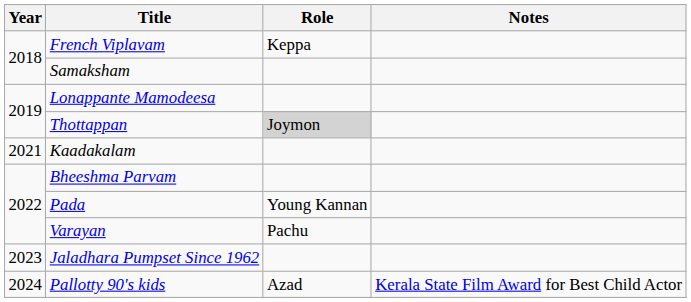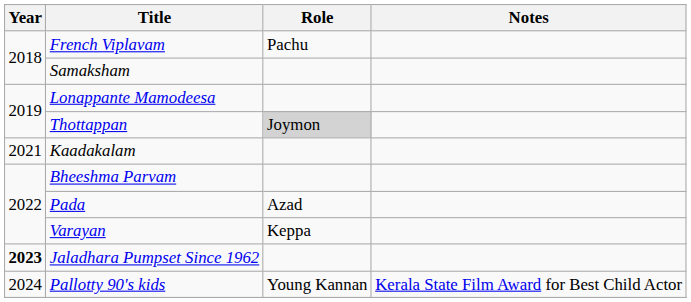 <table class="wikitable sortable">
 <tr>
 <th>Year</th>
 <th>Title</th>
 <th>Role</th>
 <th class="unsortable">Notes</th>
 </tr>
 <tr>
 <td rowspan=2>2018</td>
 <td><em><a href='#'>French Viplavam</a></em></td>
-<td>Keppa</td>
+<td>Pachu</td>
 <td></td>
 </tr>
 <tr>
 <td><em>Samaksham</em></td>
 <td></td>
 <td></td>
 </tr>
 <tr>
 <td rowspan=2>2019</td>
 <td><em><a href='#'>Lonappante Mamodeesa</a></em></td>
 <td></td>
 <td></td>
 </tr>
 <tr>
 <td><em><a href='#'>Thottappan</a></em></td>
 <td style="background: lightgrey;">Joymon</td>
 <td></td>
 </tr>
 <tr>
 <td>2021</td>
 <td><em>Kaadakalam</em></td>
 <td></td>
 <td></td>
 </tr>
 <tr>
 <td rowspan=3>2022</td>
 <td><em><a href='#'>Bheeshma Parvam</a></em></td>
 <td></td>
 <td></td>
 </tr>
 <tr>
 <td><em><a href='#'>Pada</a></em></td>
-<td>Young Kannan</td>
+<td>Azad</td>
 <td></td>
 </tr>
 <tr>
 <td><em><a href='#'>Varayan</a></em></td>
-<td>Pachu</td>
+<td>Keppa</td>
 <td></td>
 </tr>
 <tr>
-<td>2023</td>
+<td><strong>2023</strong></td>
 <td><em><a href='#'>Jaladhara Pumpset Since 1962</a></em></td>
 <td></td>
 <td></td>
 </tr>
 <tr>
 <td>2024</td>
 <td><em><a href='#'>Pallotty 90's kids</a></em></td>
-<td>Azad</td>
+<td>Young Kannan</td>
 <td><a href='#'>Kerala State Film Award</a> for Best Child Actor</td>
 </tr>
 <tr>
 </tr>
 </table>
